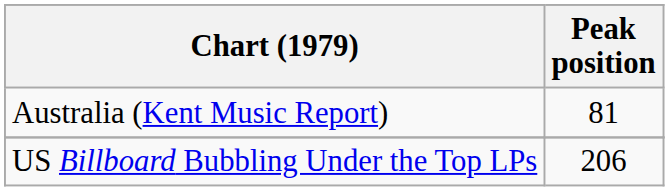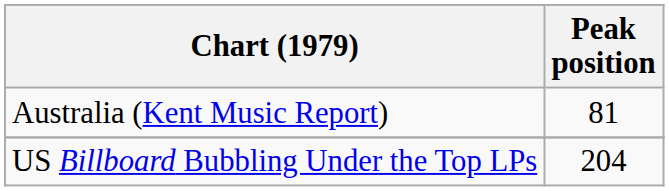 <table class="wikitable sortable" style=margin-right:1em;margin-bottom:0;>
 <tr>
 <th scope="col">Chart (1979)</th>
 <th scope="col">Peak<br>position</th>
 </tr>
 <tr>
 <td>Australia (<a href='#'>Kent Music Report</a>)</td>
 <td style="text-align:center;">81</td>
 </tr>
 <tr>
 </tr>
 <tr>
 </tr>
 <tr>
 <td>US <a href='#'><em>Billboard</em> Bubbling Under the Top LPs</a></td>
-<td style="text-align:center;">206</td>
+<td style="text-align:center;">204</td>
 </tr>
 </table>
